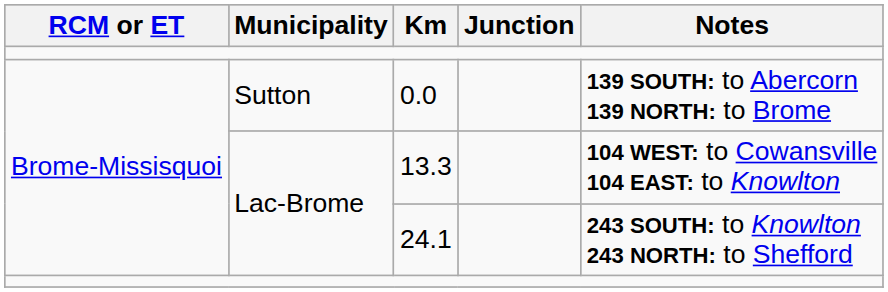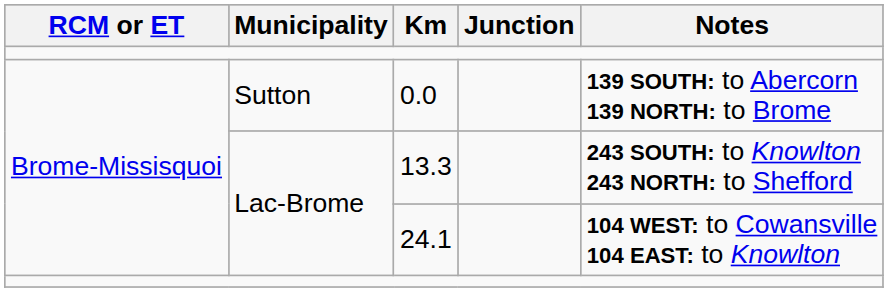 <table class=wikitable>
 <tr>
 <th><a href='#'>RCM</a> or <a href='#'>ET</a></th>
 <th>Municipality</th>
 <th>Km</th>
 <th>Junction</th>
 <th>Notes</th>
 </tr>
 <tr>
 <td colspan="5"></td>
 </tr>
 <tr>
 <td rowspan="3"><a href='#'>Brome-Missisquoi</a></td>
 <td>Sutton</td>
 <td>0.0</td>
 <td></td>
 <td><small><strong>139 SOUTH:</strong></small> to <a href='#'>Abercorn</a> <br> <small><strong>139 NORTH:</strong></small> to <a href='#'>Brome</a></td>
 </tr>
 <tr>
 <td rowspan="2">Lac-Brome</td>
 <td>13.3</td>
 <td></td>
-<td><small><strong>104 WEST:</strong></small> to <a href='#'>Cowansville</a> <br> <small><strong>104 EAST:</strong></small> to <em><a href='#'>Knowlton</a></em></td>
+<td><small><strong>243 SOUTH:</strong></small> to <em><a href='#'>Knowlton</a></em> <br> <small><strong>243 NORTH:</strong></small> to <a href='#'>Shefford</a></td>
 </tr>
 <tr>
 <td>24.1</td>
 <td></td>
-<td><small><strong>243 SOUTH:</strong></small> to <em><a href='#'>Knowlton</a></em> <br> <small><strong>243 NORTH:</strong></small> to <a href='#'>Shefford</a></td>
+<td><small><strong>104 WEST:</strong></small> to <a href='#'>Cowansville</a> <br> <small><strong>104 EAST:</strong></small> to <em><a href='#'>Knowlton</a></em></td>
 </tr>
 <tr>
 <td colspan="5"></td>
 </tr>
 </table>
